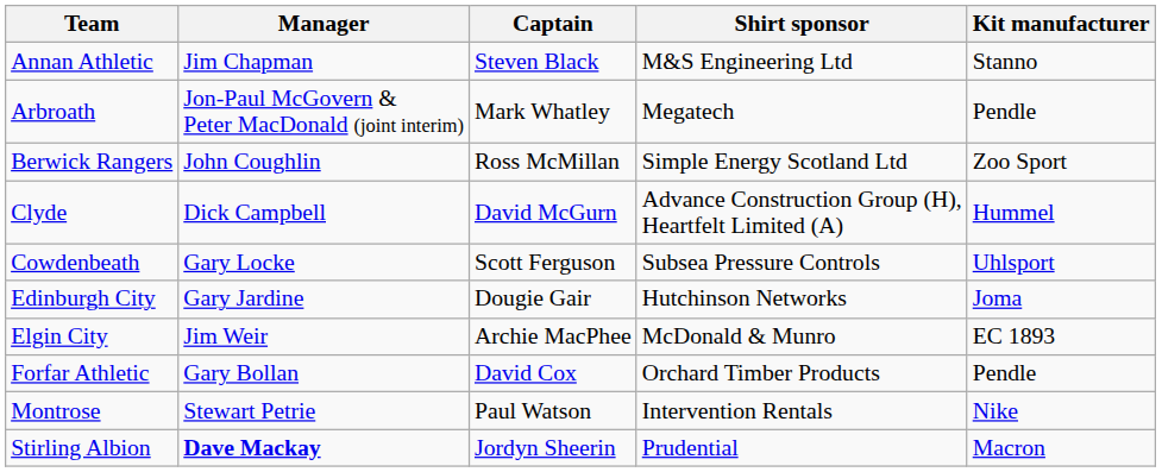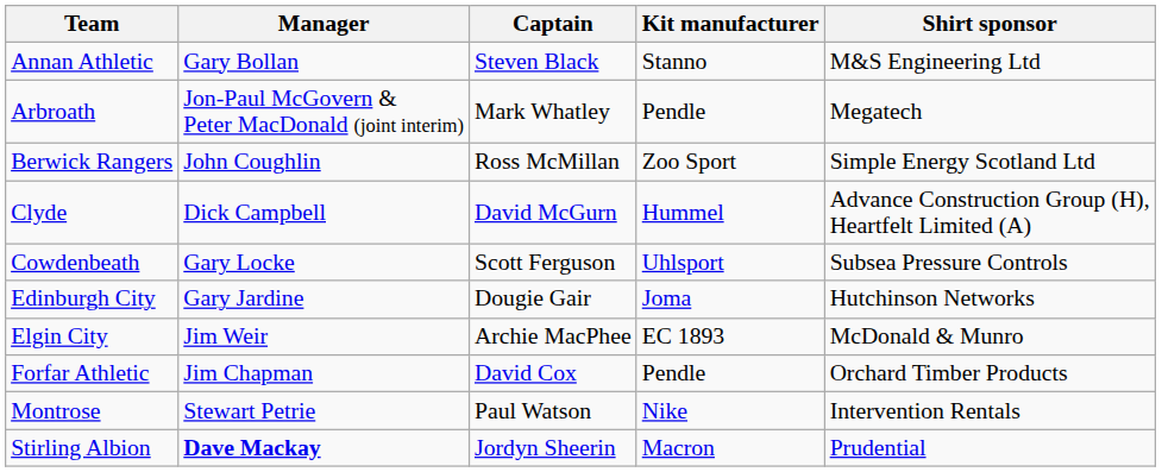 <table class="wikitable">
 <tr>
 <th>Team</th>
 <th>Manager</th>
 <th>Captain</th>
+<th>Kit manufacturer</th>
 <th>Shirt sponsor</th>
-<th>Kit manufacturer</th>
 </tr>
 <tr>
 <td><a href='#'>Annan Athletic</a></td>
-<td> <a href='#'>Jim Chapman</a></td>
+<td> <a href='#'>Gary Bollan</a></td>
 <td> <a href='#'>Steven Black</a></td>
+<td>Stanno</td>
 <td>M&S Engineering Ltd</td>
-<td>Stanno</td>
 </tr>
 <tr>
 <td><a href='#'>Arbroath</a></td>
 <td> <a href='#'>Jon-Paul McGovern</a> &<br> <a href='#'>Peter MacDonald</a> <small>(joint interim)</small></td>
 <td> Mark Whatley</td>
+<td>Pendle</td>
 <td>Megatech</td>
-<td>Pendle</td>
 </tr>
 <tr>
 <td><a href='#'>Berwick Rangers</a></td>
 <td> <a href='#'>John Coughlin</a></td>
 <td> Ross McMillan</td>
+<td>Zoo Sport</td>
 <td>Simple Energy Scotland Ltd</td>
-<td>Zoo Sport</td>
 </tr>
 <tr>
 <td><a href='#'>Clyde</a></td>
 <td> <a href='#'>Dick Campbell</a></td>
 <td> <a href='#'>David McGurn</a></td>
+<td><a href='#'>Hummel</a></td>
 <td>Advance Construction Group (H),<br> Heartfelt Limited (A)</td>
-<td><a href='#'>Hummel</a></td>
 </tr>
 <tr>
 <td><a href='#'>Cowdenbeath</a></td>
 <td> <a href='#'>Gary Locke</a></td>
 <td> Scott Ferguson</td>
+<td><a href='#'>Uhlsport</a></td>
 <td>Subsea Pressure Controls</td>
-<td><a href='#'>Uhlsport</a></td>
 </tr>
 <tr>
 <td><a href='#'>Edinburgh City</a></td>
 <td> <a href='#'>Gary Jardine</a></td>
 <td> Dougie Gair</td>
+<td><a href='#'>Joma</a></td>
 <td>Hutchinson Networks</td>
-<td><a href='#'>Joma</a></td>
 </tr>
 <tr>
 <td><a href='#'>Elgin City</a></td>
 <td> <a href='#'>Jim Weir</a></td>
 <td> Archie MacPhee</td>
+<td>EC 1893</td>
 <td>McDonald & Munro</td>
-<td>EC 1893</td>
 </tr>
 <tr>
 <td><a href='#'>Forfar Athletic</a></td>
-<td> <a href='#'>Gary Bollan</a></td>
+<td> <a href='#'>Jim Chapman</a></td>
 <td> <a href='#'>David Cox</a></td>
+<td>Pendle</td>
 <td>Orchard Timber Products</td>
-<td>Pendle</td>
 </tr>
 <tr>
 <td><a href='#'>Montrose</a></td>
 <td> <a href='#'>Stewart Petrie</a></td>
 <td> Paul Watson</td>
+<td><a href='#'>Nike</a></td>
 <td>Intervention Rentals</td>
-<td><a href='#'>Nike</a></td>
 </tr>
 <tr>
 <td><a href='#'>Stirling Albion</a></td>
 <td><strong> <a href='#'>Dave Mackay</a></strong></td>
 <td> <a href='#'>Jordyn Sheerin</a></td>
+<td><a href='#'>Macron</a></td>
 <td><a href='#'>Prudential</a></td>
-<td><a href='#'>Macron</a></td>
 </tr>
 </table>
